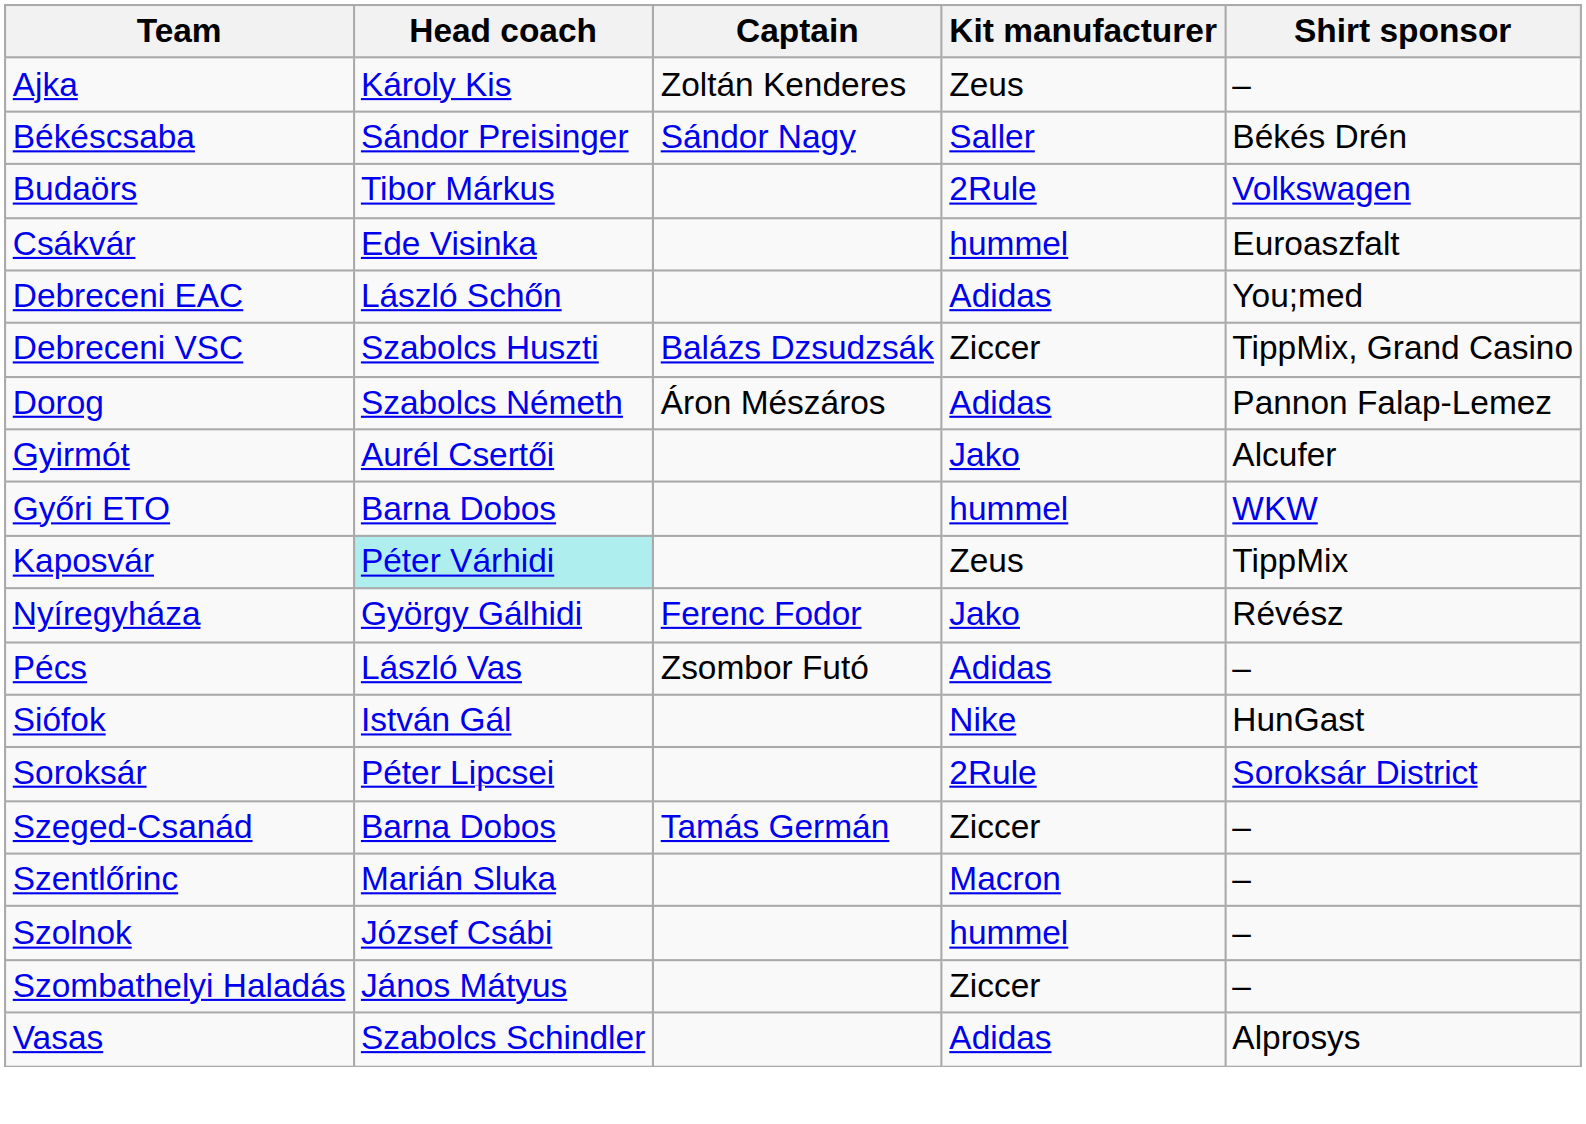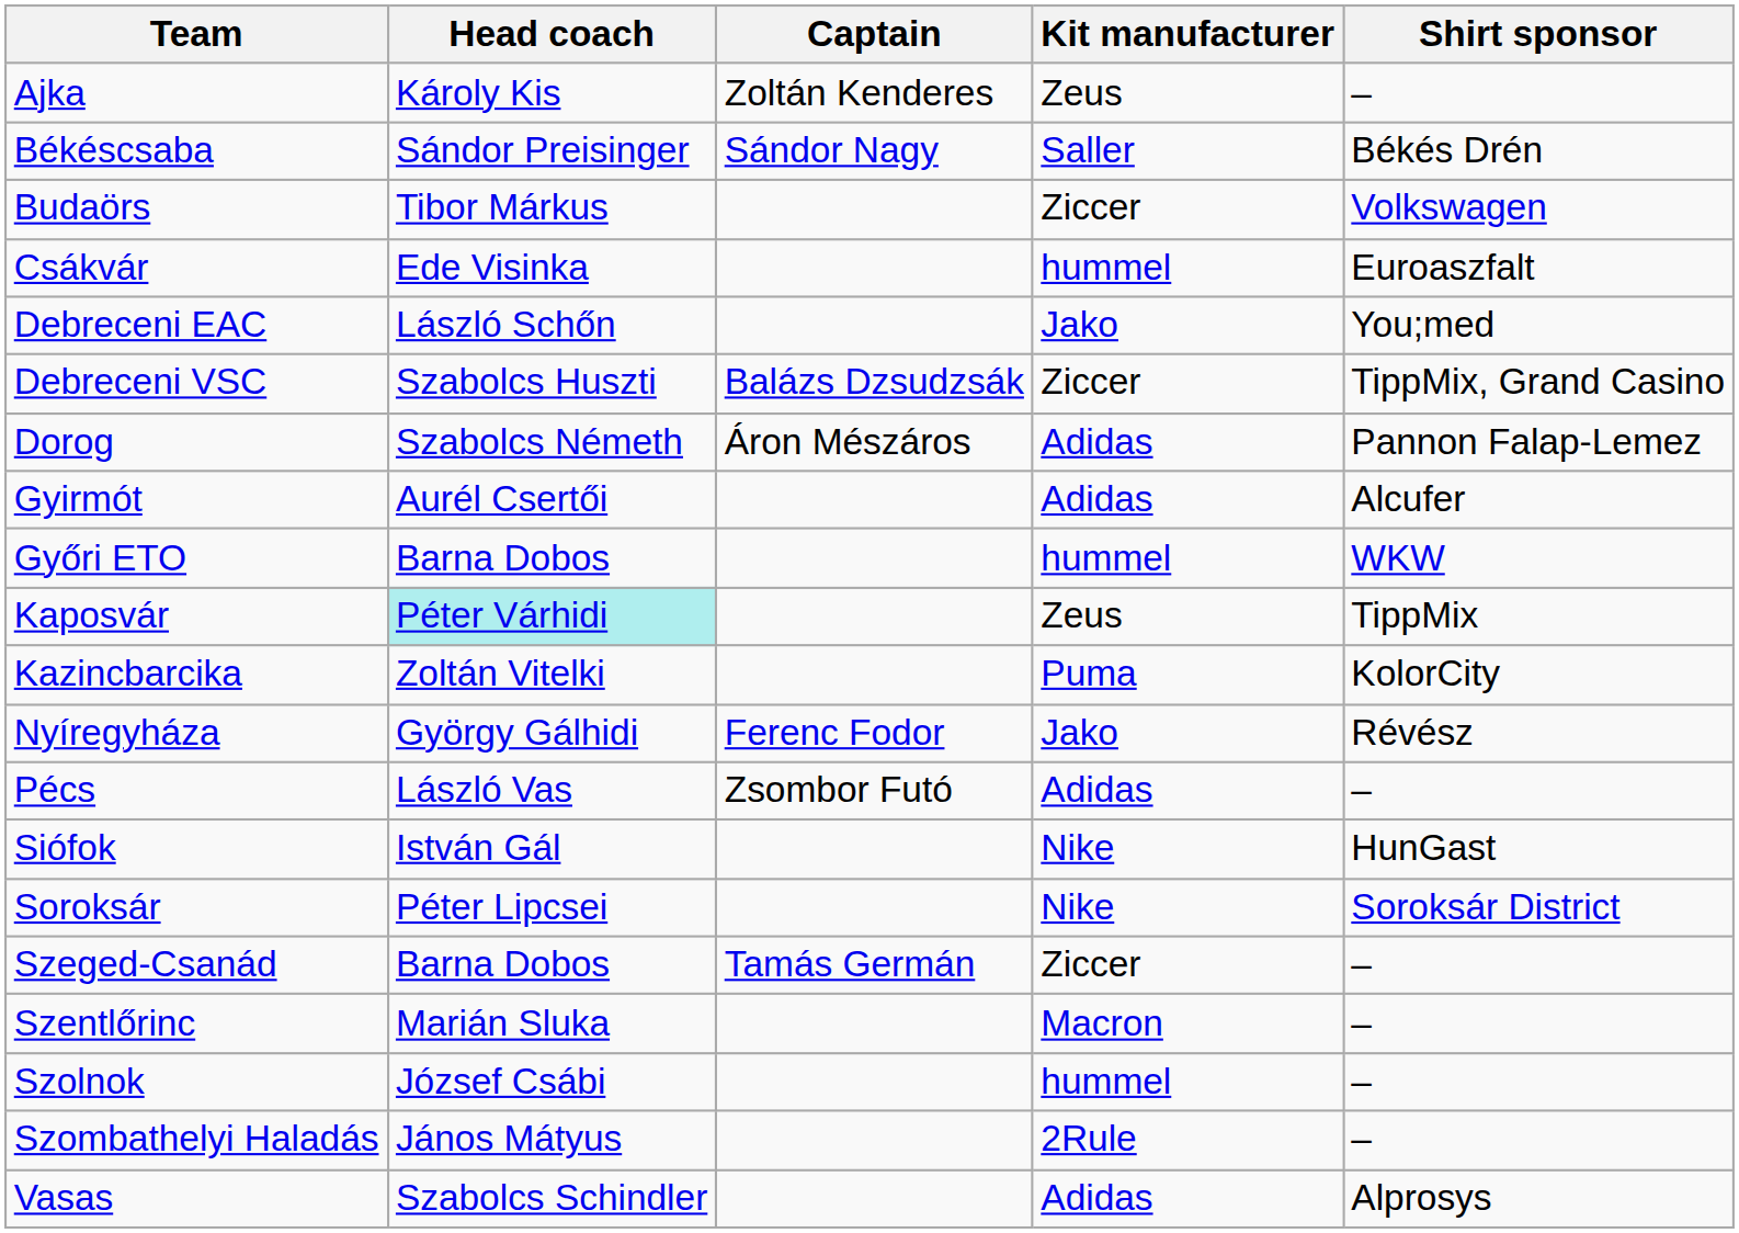 <table class="wikitable sortable">
 <tr>
 <th>Team</th>
 <th>Head coach</th>
 <th>Captain</th>
 <th>Kit manufacturer</th>
 <th>Shirt sponsor</th>
 </tr>
 <tr>
 <td><a href='#'>Ajka</a></td>
 <td> <a href='#'>Károly Kis</a></td>
 <td> Zoltán Kenderes</td>
 <td>Zeus</td>
 <td>–</td>
 </tr>
 <tr>
 <td><a href='#'>Békéscsaba</a></td>
 <td> <a href='#'>Sándor Preisinger</a></td>
 <td> <a href='#'>Sándor Nagy</a></td>
 <td><a href='#'>Saller</a></td>
 <td>Békés Drén</td>
 </tr>
 <tr>
 <td><a href='#'>Budaörs</a></td>
 <td> <a href='#'>Tibor Márkus</a></td>
 <td></td>
-<td><a href='#'>2Rule</a></td>
+<td>Ziccer</td>
 <td><a href='#'>Volkswagen</a></td>
 </tr>
 <tr>
 <td><a href='#'>Csákvár</a></td>
 <td> <a href='#'>Ede Visinka</a></td>
 <td></td>
 <td><a href='#'>hummel</a></td>
 <td>Euroaszfalt</td>
 </tr>
 <tr>
 <td><a href='#'>Debreceni EAC</a></td>
 <td> <a href='#'>László Schőn</a></td>
 <td></td>
-<td><a href='#'>Adidas</a></td>
+<td><a href='#'>Jako</a></td>
 <td>You;med</td>
 </tr>
 <tr>
 <td><a href='#'>Debreceni VSC</a></td>
 <td> <a href='#'>Szabolcs Huszti</a></td>
 <td> <a href='#'>Balázs Dzsudzsák</a></td>
 <td>Ziccer</td>
 <td>TippMix, Grand Casino</td>
 </tr>
 <tr>
 <td><a href='#'>Dorog</a></td>
 <td> <a href='#'>Szabolcs Németh</a></td>
 <td> Áron Mészáros</td>
 <td><a href='#'>Adidas</a></td>
 <td>Pannon Falap-Lemez</td>
 </tr>
 <tr>
 <td><a href='#'>Gyirmót</a></td>
 <td> <a href='#'>Aurél Csertői</a></td>
 <td></td>
-<td><a href='#'>Jako</a></td>
+<td><a href='#'>Adidas</a></td>
 <td>Alcufer</td>
 </tr>
 <tr>
 <td><a href='#'>Győri ETO</a></td>
 <td> <a href='#'>Barna Dobos</a></td>
 <td></td>
 <td><a href='#'>hummel</a></td>
 <td><a href='#'>WKW</a></td>
 </tr>
 <tr>
 <td><a href='#'>Kaposvár</a></td>
 <td style="background: paleturquoise;"> <a href='#'>Péter Várhidi</a></td>
 <td></td>
 <td>Zeus</td>
 <td>TippMix</td>
+</tr>
+<tr>
+<td><a href='#'>Kazincbarcika</a></td>
+<td> <a href='#'>Zoltán Vitelki</a></td>
+<td></td>
+<td><a href='#'>Puma</a></td>
+<td>KolorCity</td>
 </tr>
 <tr>
 <td><a href='#'>Nyíregyháza</a></td>
 <td> <a href='#'>György Gálhidi</a></td>
 <td> <a href='#'>Ferenc Fodor</a></td>
 <td><a href='#'>Jako</a></td>
 <td>Révész</td>
 </tr>
 <tr>
 <td><a href='#'>Pécs</a></td>
 <td> <a href='#'>László Vas</a></td>
 <td> Zsombor Futó</td>
 <td><a href='#'>Adidas</a></td>
 <td>–</td>
 </tr>
 <tr>
 <td><a href='#'>Siófok</a></td>
 <td> <a href='#'>István Gál</a></td>
 <td></td>
 <td><a href='#'>Nike</a></td>
 <td>HunGast</td>
 </tr>
 <tr>
 <td><a href='#'>Soroksár</a></td>
 <td> <a href='#'>Péter Lipcsei</a></td>
 <td></td>
-<td><a href='#'>2Rule</a></td>
+<td><a href='#'>Nike</a></td>
 <td><a href='#'>Soroksár District</a></td>
 </tr>
 <tr>
 <td><a href='#'>Szeged-Csanád</a></td>
 <td> <a href='#'>Barna Dobos</a></td>
 <td> <a href='#'>Tamás Germán</a></td>
 <td>Ziccer</td>
 <td>–</td>
 </tr>
 <tr>
 <td><a href='#'>Szentlőrinc</a></td>
 <td> <a href='#'>Marián Sluka</a></td>
 <td></td>
 <td><a href='#'>Macron</a></td>
 <td>–</td>
 </tr>
 <tr>
 <td><a href='#'>Szolnok</a></td>
 <td> <a href='#'>József Csábi</a></td>
 <td></td>
 <td><a href='#'>hummel</a></td>
 <td>–</td>
 </tr>
 <tr>
 <td><a href='#'>Szombathelyi Haladás</a></td>
 <td> <a href='#'>János Mátyus</a></td>
 <td></td>
-<td>Ziccer</td>
+<td><a href='#'>2Rule</a></td>
 <td>–</td>
 </tr>
 <tr>
 <td><a href='#'>Vasas</a></td>
 <td> <a href='#'>Szabolcs Schindler</a></td>
 <td></td>
 <td><a href='#'>Adidas</a></td>
 <td>Alprosys</td>
 </tr>
 </table>
